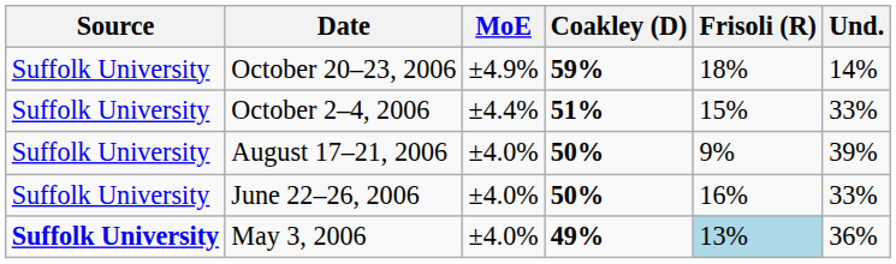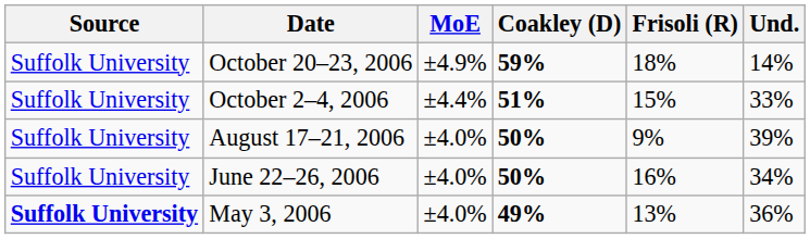 <table class=wikitable>
 <tr>
 <th>Source</th>
 <th>Date</th>
 <th><a href='#'>MoE</a></th>
 <th>Coakley (D)</th>
 <th>Frisoli (R)</th>
 <th>Und.</th>
 </tr>
 <tr>
 <td><a href='#'>Suffolk University</a></td>
 <td>October 20–23, 2006</td>
 <td>±4.9%</td>
 <td><strong>59%</strong></td>
 <td>18%</td>
 <td>14%</td>
 </tr>
 <tr>
 <td><a href='#'>Suffolk University</a></td>
 <td>October 2–4, 2006</td>
 <td>±4.4%</td>
 <td><strong>51%</strong></td>
 <td>15%</td>
 <td>33%</td>
 </tr>
 <tr>
 <td><a href='#'>Suffolk University</a></td>
 <td>August 17–21, 2006</td>
 <td>±4.0%</td>
 <td><strong>50%</strong></td>
 <td>9%</td>
 <td>39%</td>
 </tr>
 <tr>
 <td><a href='#'>Suffolk University</a></td>
 <td>June 22–26, 2006</td>
 <td>±4.0%</td>
 <td><strong>50%</strong></td>
 <td>16%</td>
-<td>33%</td>
+<td>34%</td>
 </tr>
 <tr>
 <td><strong><a href='#'>Suffolk University</a></strong></td>
 <td>May 3, 2006</td>
 <td>±4.0%</td>
 <td><strong>49%</strong></td>
-<td style="background: lightblue;">13%</td>
+<td>13%</td>
 <td>36%</td>
 </tr>
 </table>
